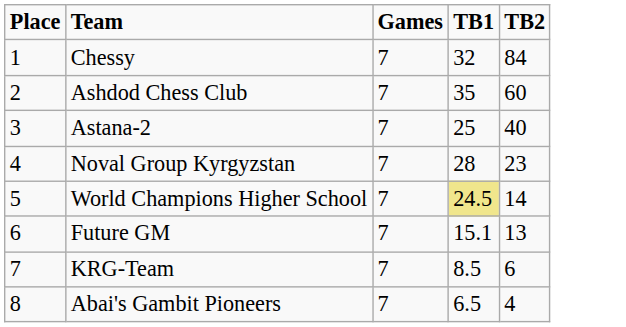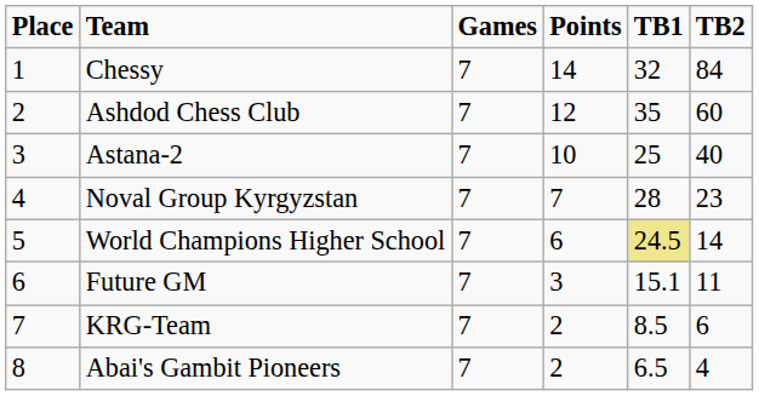 <table class="wikitable">
 <tr>
 <td><strong>Place</strong></td>
 <td><strong>Team</strong></td>
 <td><strong>Games</strong></td>
+<td><strong>Points</strong></td>
 <td><strong>TB1</strong></td>
 <td><strong>TB2</strong></td>
 </tr>
 <tr>
 <td>1</td>
 <td>Chessy</td>
 <td>7</td>
+<td>14</td>
 <td>32</td>
 <td>84</td>
 </tr>
 <tr>
 <td>2</td>
 <td>Ashdod Chess Club</td>
 <td>7</td>
+<td>12</td>
 <td>35</td>
 <td>60</td>
 </tr>
 <tr>
 <td>3</td>
 <td>Astana-2</td>
 <td>7</td>
+<td>10</td>
 <td>25</td>
 <td>40</td>
 </tr>
 <tr>
 <td>4</td>
 <td>Noval Group Kyrgyzstan</td>
+<td>7</td>
 <td>7</td>
 <td>28</td>
 <td>23</td>
 </tr>
 <tr>
 <td>5</td>
 <td>World Champions Higher School</td>
 <td>7</td>
+<td>6</td>
 <td style="background: khaki;">24.5</td>
 <td>14</td>
 </tr>
 <tr>
 <td>6</td>
 <td>Future GM</td>
 <td>7</td>
+<td>3</td>
 <td>15.1</td>
-<td>13</td>
+<td>11</td>
 </tr>
 <tr>
 <td>7</td>
 <td>KRG-Team</td>
 <td>7</td>
+<td>2</td>
 <td>8.5</td>
 <td>6</td>
 </tr>
 <tr>
 <td>8</td>
 <td>Abai's Gambit Pioneers</td>
 <td>7</td>
+<td>2</td>
 <td>6.5</td>
 <td>4</td>
 </tr>
 </table>
